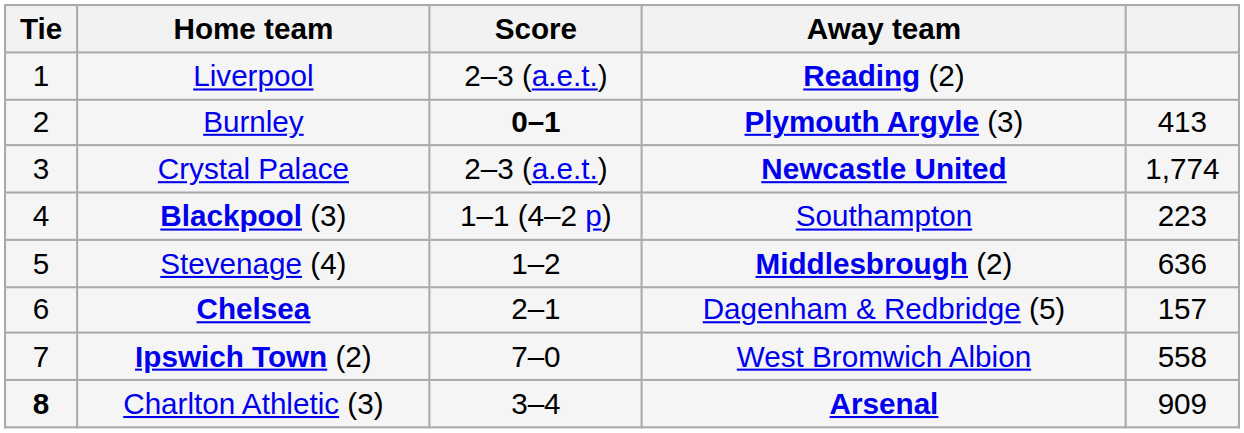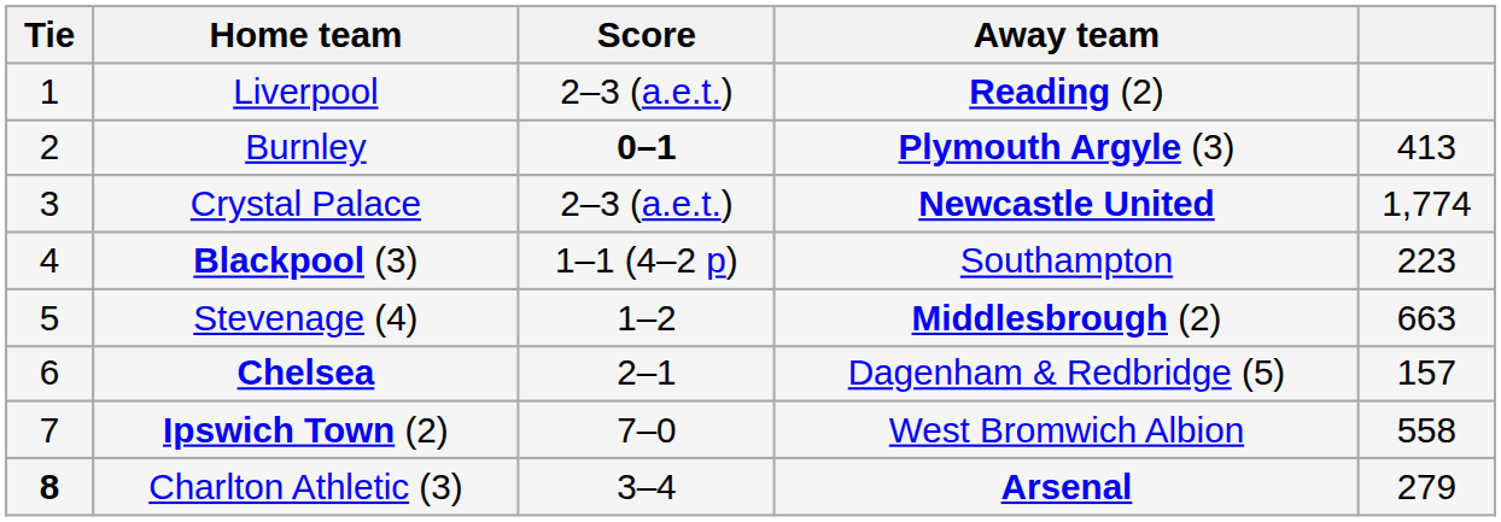 <table class="wikitable" style="width: 600px; background:WhiteSmoke; text-align:center; font-size:90%">
 <tr>
 <th>Tie</th>
 <th>Home team</th>
 <th>Score</th>
 <th>Away team</th>
 <th></th>
 </tr>
 <tr>
 <td>1</td>
 <td><a href='#'>Liverpool</a></td>
 <td>2–3 (<a href='#'>a.e.t.</a>)</td>
 <td><strong><a href='#'>Reading</a></strong> (2)</td>
 <td></td>
 </tr>
 <tr>
 <td>2</td>
 <td><a href='#'>Burnley</a></td>
 <td><strong>0–1</strong></td>
 <td><strong><a href='#'>Plymouth Argyle</a></strong> (3)</td>
 <td>413</td>
 </tr>
 <tr>
 <td>3</td>
 <td><a href='#'>Crystal Palace</a></td>
 <td>2–3 (<a href='#'>a.e.t.</a>)</td>
 <td><strong><a href='#'>Newcastle United</a></strong></td>
 <td>1,774</td>
 </tr>
 <tr>
 <td>4</td>
 <td><strong><a href='#'>Blackpool</a></strong> (3)</td>
 <td>1–1 (4–2 <a href='#'>p</a>)</td>
 <td><a href='#'>Southampton</a></td>
 <td>223</td>
 </tr>
 <tr>
 <td>5</td>
 <td><a href='#'>Stevenage</a> (4)</td>
 <td>1–2</td>
 <td><strong><a href='#'>Middlesbrough</a></strong> (2)</td>
-<td>636</td>
+<td>663</td>
 </tr>
 <tr>
 <td>6</td>
 <td><strong><a href='#'>Chelsea</a></strong></td>
 <td>2–1</td>
 <td><a href='#'>Dagenham & Redbridge</a> (5)</td>
 <td>157</td>
 </tr>
 <tr>
 <td>7</td>
 <td><strong><a href='#'>Ipswich Town</a></strong> (2)</td>
 <td>7–0</td>
 <td><a href='#'>West Bromwich Albion</a></td>
 <td>558</td>
 </tr>
 <tr>
 <td><strong>8</strong></td>
 <td><a href='#'>Charlton Athletic</a> (3)</td>
 <td>3–4</td>
 <td><strong><a href='#'>Arsenal</a></strong></td>
-<td>909</td>
+<td>279</td>
 </tr>
 </table>
